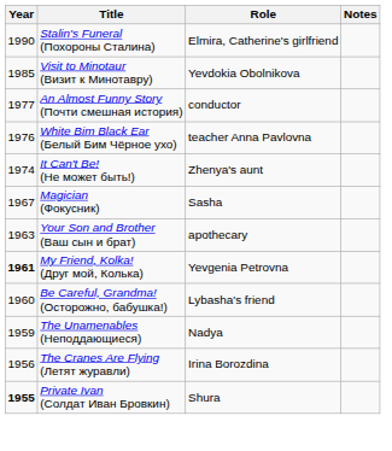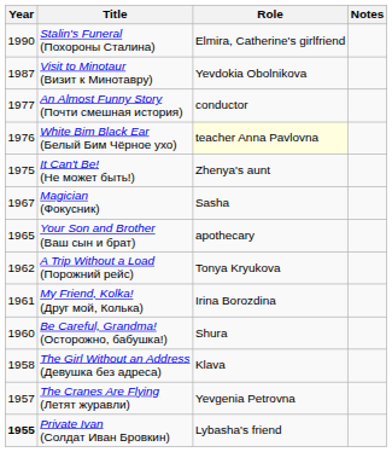 <table class="wikitable sortable">
 <tr>
 <th>Year</th>
 <th>Title</th>
 <th>Role</th>
 <th class="unsortable">Notes</th>
 </tr>
 <tr>
 <td>1990</td>
 <td><em><a href='#'>Stalin's Funeral</a></em><br>(Похороны Сталина)</td>
 <td>Elmira, Catherine's girlfriend</td>
 <td></td>
 </tr>
 <tr>
-<td>1985</td>
+<td>1987</td>
 <td><em><a href='#'>Visit to Minotaur</a></em><br>(Визит к Минотавру)</td>
 <td>Yevdokia Obolnikova</td>
 <td></td>
 </tr>
 <tr>
 <td>1977</td>
 <td><em><a href='#'>An Almost Funny Story</a></em><br>(Почти смешная история)</td>
 <td>conductor</td>
 <td></td>
 </tr>
 <tr>
 <td>1976</td>
 <td><em><a href='#'>White Bim Black Ear</a></em><br>(Белый Бим Чёрное ухо)</td>
-<td>teacher Anna Pavlovna</td>
+<td style="background: lightyellow;">teacher Anna Pavlovna</td>
 <td></td>
 </tr>
 <tr>
-<td>1974</td>
+<td>1975</td>
 <td><em><a href='#'>It Can't Be!</a></em><br>(Не может быть!)</td>
 <td>Zhenya's aunt</td>
 <td></td>
 </tr>
 <tr>
 <td>1967</td>
 <td><em><a href='#'>Magician</a></em><br>(Фокусник)</td>
 <td>Sasha</td>
 <td></td>
 </tr>
 <tr>
-<td>1963</td>
+<td>1965</td>
 <td><em><a href='#'>Your Son and Brother</a></em><br>(Ваш сын и брат)</td>
 <td>apothecary</td>
 <td></td>
 </tr>
 <tr>
-<td><strong>1961</strong></td>
+<td>1962</td>
+<td><em><a href='#'>A Trip Without a Load</a></em><br>(Порожний рейс)</td>
+<td>Tonya Kryukova</td>
+<td></td>
+</tr>
+<tr>
+<td>1961</td>
 <td><em><a href='#'>My Friend, Kolka!</a></em><br>(Друг мой, Колька)</td>
-<td>Yevgenia Petrovna</td>
+<td>Irina Borozdina</td>
 <td></td>
 </tr>
 <tr>
 <td>1960</td>
 <td><em><a href='#'>Be Careful, Grandma!</a></em><br>(Осторожно, бабушка!)</td>
-<td>Lybasha's friend</td>
+<td>Shura</td>
 <td></td>
 </tr>
 <tr>
-<td>1959</td>
-<td><em><a href='#'>The Unamenables</a></em><br>(Неподдающиеся)</td>
-<td>Nadya</td>
+<td>1958</td>
+<td><em><a href='#'>The Girl Without an Address</a></em><br>(Девушка без адреса)</td>
+<td>Klava</td>
 <td></td>
 </tr>
 <tr>
-<td>1956</td>
+<td>1957</td>
 <td><em><a href='#'>The Cranes Are Flying</a></em><br>(Летят журавли)</td>
-<td>Irina Borozdina</td>
+<td>Yevgenia Petrovna</td>
 <td></td>
 </tr>
 <tr>
 <td><strong>1955</strong></td>
 <td><em><a href='#'>Private Ivan</a></em><br>(Солдат Иван Бровкин)</td>
-<td>Shura</td>
+<td>Lybasha's friend</td>
 <td></td>
 </tr>
 </table>
